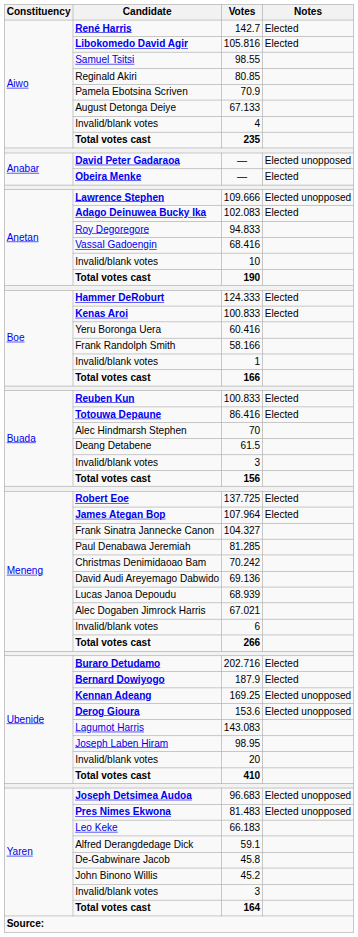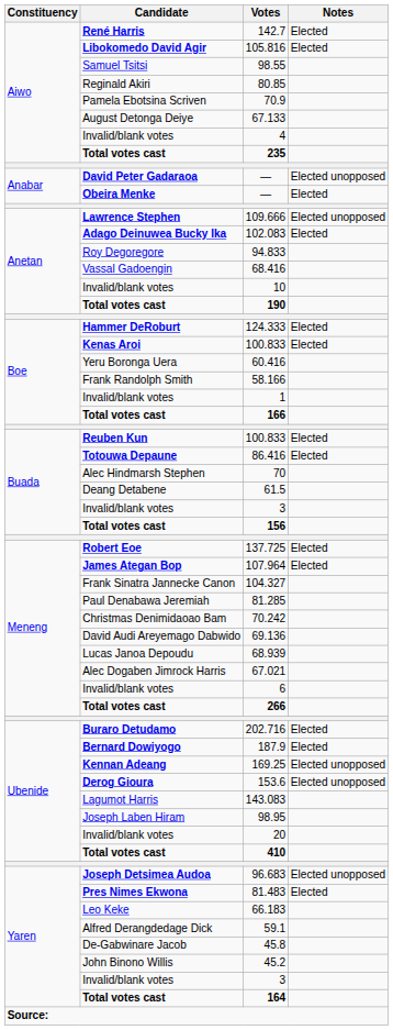 <table class=wikitable style=text-align:left>
 <tr>
 <th>Constituency</th>
 <th>Candidate</th>
 <th>Votes</th>
 <th>Notes</th>
 </tr>
 <tr>
 <td rowspan=8><a href='#'>Aiwo</a></td>
 <td><strong><a href='#'>René Harris</a></strong></td>
 <td align=right>142.7</td>
 <td>Elected</td>
 </tr>
 <tr>
 <td><strong><a href='#'>Libokomedo David Agir</a></strong></td>
 <td align=right>105.816</td>
 <td>Elected</td>
 </tr>
 <tr>
 <td><a href='#'>Samuel Tsitsi</a></td>
 <td align=right>98.55</td>
 <td></td>
 </tr>
 <tr>
 <td>Reginald Akiri</td>
 <td align=right>80.85</td>
 <td></td>
 </tr>
 <tr>
 <td>Pamela Ebotsina Scriven</td>
 <td align=right>70.9</td>
 <td></td>
 </tr>
 <tr>
 <td>August Detonga Deiye</td>
 <td align=right>67.133</td>
 <td></td>
 </tr>
 <tr>
 <td>Invalid/blank votes</td>
 <td align=right>4</td>
 <td></td>
 </tr>
 <tr>
 <td><strong>Total votes cast</strong></td>
 <td align=right><strong>235</strong></td>
 <td></td>
 </tr>
 <tr>
 <th colspan=4></th>
 </tr>
 <tr>
 <td rowspan=2><a href='#'>Anabar</a></td>
 <td><strong><a href='#'>David Peter Gadaraoa</a></strong></td>
 <td align=center>—</td>
 <td>Elected unopposed</td>
 </tr>
 <tr>
 <td><strong><a href='#'>Obeira Menke</a></strong></td>
 <td align=center>—</td>
 <td>Elected</td>
 </tr>
 <tr>
 <th colspan=4></th>
 </tr>
 <tr>
 <td rowspan=6><a href='#'>Anetan</a></td>
 <td><strong><a href='#'>Lawrence Stephen</a></strong></td>
 <td align=right>109.666</td>
 <td>Elected unopposed</td>
 </tr>
 <tr>
 <td><strong><a href='#'>Adago Deinuwea Bucky Ika</a></strong></td>
 <td align=right>102.083</td>
 <td>Elected</td>
 </tr>
 <tr>
 <td><a href='#'>Roy Degoregore</a></td>
 <td align=right>94.833</td>
 <td></td>
 </tr>
 <tr>
 <td><a href='#'>Vassal Gadoengin</a></td>
 <td align=right>68.416</td>
 <td></td>
 </tr>
 <tr>
 <td>Invalid/blank votes</td>
 <td align=right>10</td>
 <td></td>
 </tr>
 <tr>
 <td><strong>Total votes cast</strong></td>
 <td align=right><strong>190</strong></td>
 <td></td>
 </tr>
 <tr>
 <th colspan=4></th>
 </tr>
 <tr>
 <td rowspan=6><a href='#'>Boe</a></td>
 <td><strong><a href='#'>Hammer DeRoburt</a></strong></td>
 <td align=right>124.333</td>
 <td>Elected</td>
 </tr>
 <tr>
 <td><strong><a href='#'>Kenas Aroi</a></strong></td>
 <td align=right>100.833</td>
 <td>Elected</td>
 </tr>
 <tr>
 <td>Yeru Boronga Uera</td>
 <td align=right>60.416</td>
 <td></td>
 </tr>
 <tr>
 <td>Frank Randolph Smith</td>
 <td align=right>58.166</td>
 <td></td>
 </tr>
 <tr>
 <td>Invalid/blank votes</td>
 <td align=right>1</td>
 <td></td>
 </tr>
 <tr>
 <td><strong>Total votes cast</strong></td>
 <td align=right><strong>166</strong></td>
 <td></td>
 </tr>
 <tr>
 <th colspan=4></th>
 </tr>
 <tr>
 <td rowspan=6><a href='#'>Buada</a></td>
 <td><strong><a href='#'>Reuben Kun</a></strong></td>
 <td align=right>100.833</td>
 <td>Elected</td>
 </tr>
 <tr>
 <td><strong><a href='#'>Totouwa Depaune</a></strong></td>
 <td align=right>86.416</td>
 <td>Elected</td>
 </tr>
 <tr>
 <td>Alec Hindmarsh Stephen</td>
 <td align=right>70</td>
 <td></td>
 </tr>
 <tr>
 <td>Deang Detabene</td>
 <td align=right>61.5</td>
 <td></td>
 </tr>
 <tr>
 <td>Invalid/blank votes</td>
 <td align=right>3</td>
 <td></td>
 </tr>
 <tr>
 <td><strong>Total votes cast</strong></td>
 <td align=right><strong>156</strong></td>
 <td></td>
 </tr>
 <tr>
 <th colspan=4></th>
 </tr>
 <tr>
 <td rowspan=10><a href='#'>Meneng</a></td>
 <td><strong><a href='#'>Robert Eoe</a></strong></td>
 <td align=right>137.725</td>
 <td>Elected</td>
 </tr>
 <tr>
 <td><strong><a href='#'>James Ategan Bop</a></strong></td>
 <td align=right>107.964</td>
 <td>Elected</td>
 </tr>
 <tr>
 <td>Frank Sinatra Jannecke Canon</td>
 <td align=right>104.327</td>
 <td></td>
 </tr>
 <tr>
 <td>Paul Denabawa Jeremiah</td>
 <td align=right>81.285</td>
 <td></td>
 </tr>
 <tr>
 <td>Christmas Denimidaoao Bam</td>
 <td align=right>70.242</td>
 <td></td>
 </tr>
 <tr>
 <td>David Audi Areyemago Dabwido</td>
 <td align=right>69.136</td>
 <td></td>
 </tr>
 <tr>
 <td>Lucas Janoa Depoudu</td>
 <td align=right>68.939</td>
 <td></td>
 </tr>
 <tr>
 <td>Alec Dogaben Jimrock Harris</td>
 <td align=right>67.021</td>
 <td></td>
 </tr>
 <tr>
 <td>Invalid/blank votes</td>
 <td align=right>6</td>
 <td></td>
 </tr>
 <tr>
 <td><strong>Total votes cast</strong></td>
 <td align=right><strong>266</strong></td>
 <td></td>
 </tr>
 <tr>
 <th colspan=4></th>
 </tr>
 <tr>
 <td rowspan=8><a href='#'>Ubenide</a></td>
 <td><strong><a href='#'>Buraro Detudamo</a></strong></td>
 <td align=right>202.716</td>
 <td>Elected</td>
 </tr>
 <tr>
 <td><strong><a href='#'>Bernard Dowiyogo</a></strong></td>
 <td align=right>187.9</td>
 <td>Elected</td>
 </tr>
 <tr>
 <td><strong><a href='#'>Kennan Adeang</a></strong></td>
 <td align=right>169.25</td>
 <td>Elected unopposed</td>
 </tr>
 <tr>
 <td><strong><a href='#'>Derog Gioura</a></strong></td>
 <td align=right>153.6</td>
 <td>Elected unopposed</td>
 </tr>
 <tr>
 <td><a href='#'>Lagumot Harris</a></td>
 <td align=right>143.083</td>
 <td></td>
 </tr>
 <tr>
 <td><a href='#'>Joseph Laben Hiram</a></td>
 <td align=right>98.95</td>
 <td></td>
 </tr>
 <tr>
 <td>Invalid/blank votes</td>
 <td align=right>20</td>
 <td></td>
 </tr>
 <tr>
 <td><strong>Total votes cast</strong></td>
 <td align=right><strong>410</strong></td>
 <td></td>
 </tr>
 <tr>
 <th colspan=4></th>
 </tr>
 <tr>
 <td rowspan=8><a href='#'>Yaren</a></td>
 <td><strong><a href='#'>Joseph Detsimea Audoa</a></strong></td>
 <td align=right>96.683</td>
 <td>Elected unopposed</td>
 </tr>
 <tr>
 <td><strong><a href='#'>Pres Nimes Ekwona</a></strong></td>
 <td align=right>81.483</td>
-<td>Elected unopposed</td>
+<td>Elected</td>
 </tr>
 <tr>
 <td><a href='#'>Leo Keke</a></td>
 <td align=right>66.183</td>
 <td></td>
 </tr>
 <tr>
 <td>Alfred Derangdedage Dick</td>
 <td align=right>59.1</td>
 <td></td>
 </tr>
 <tr>
 <td>De-Gabwinare Jacob</td>
 <td align=right>45.8</td>
 <td></td>
 </tr>
 <tr>
 <td>John Binono Willis</td>
 <td align=right>45.2</td>
 <td></td>
 </tr>
 <tr>
 <td>Invalid/blank votes</td>
 <td align=right>3</td>
 <td></td>
 </tr>
 <tr>
 <td><strong>Total votes cast</strong></td>
 <td align=right><strong>164</strong></td>
 <td></td>
 </tr>
 <tr>
 <td align=left colspan=4><strong>Source:</strong> </td>
 </tr>
 </table>
